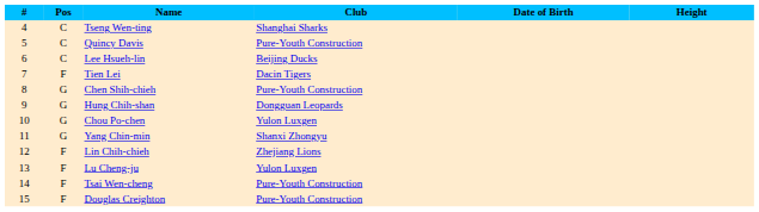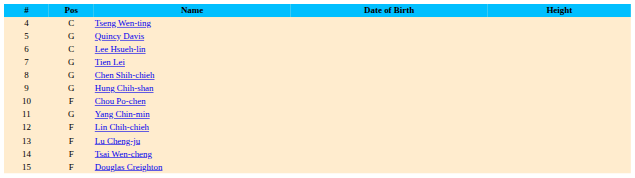 <table border=0 cellpadding=2 cellspacing=0  |- bgcolor=#FFECCE style="text-align:center; font-size:90%;" width=80%>
 <tr bgcolor=#00BFFF>
 <th width=5%>#</th>
 <th width=5%>Pos</th>
 <th width=22%>Name</th>
-<th width=26%>Club</th>
 <th width=22%>Date of Birth</th>
 <th width=16%>Height</th>
 </tr>
 <tr>
 <td>4</td>
 <td>C</td>
 <td align=left><a href='#'>Tseng Wen-ting</a></td>
-<td align=left> <a href='#'>Shanghai Sharks</a></td>
 <td align=left></td>
 <td></td>
 </tr>
 <tr>
 <td>5</td>
-<td>C</td>
+<td>G</td>
 <td align=left><a href='#'>Quincy Davis</a></td>
-<td align=left> <a href='#'>Pure-Youth Construction</a></td>
 <td align=left></td>
 <td></td>
 </tr>
 <tr>
 <td>6</td>
 <td>C</td>
 <td align=left><a href='#'>Lee Hsueh-lin</a></td>
-<td align=left> <a href='#'>Beijing Ducks</a></td>
 <td align=left></td>
 <td></td>
 </tr>
 <tr>
 <td>7</td>
-<td>F</td>
+<td>G</td>
 <td align=left><a href='#'>Tien Lei</a></td>
-<td align=left> <a href='#'>Dacin Tigers</a></td>
 <td align=left></td>
 <td></td>
 </tr>
 <tr>
 <td>8</td>
 <td>G</td>
 <td align=left><a href='#'>Chen Shih-chieh</a></td>
-<td align=left> <a href='#'>Pure-Youth Construction</a></td>
 <td align=left></td>
 <td></td>
 </tr>
 <tr>
 <td>9</td>
 <td>G</td>
 <td align=left><a href='#'>Hung Chih-shan</a></td>
-<td align=left> <a href='#'>Dongguan Leopards</a></td>
 <td align=left></td>
 <td></td>
 </tr>
 <tr>
 <td>10</td>
-<td>G</td>
+<td>F</td>
 <td align=left><a href='#'>Chou Po-chen</a></td>
-<td align=left> <a href='#'>Yulon Luxgen</a></td>
 <td align=left></td>
 <td></td>
 </tr>
 <tr>
 <td>11</td>
 <td>G</td>
 <td align=left><a href='#'>Yang Chin-min</a></td>
-<td align=left> <a href='#'>Shanxi Zhongyu</a></td>
 <td align=left></td>
 <td></td>
 </tr>
 <tr>
 <td>12</td>
 <td>F</td>
 <td align=left><a href='#'>Lin Chih-chieh</a></td>
-<td align=left> <a href='#'>Zhejiang Lions</a></td>
 <td align=left></td>
 <td></td>
 </tr>
 <tr>
 <td>13</td>
 <td>F</td>
 <td align=left><a href='#'>Lu Cheng-ju</a></td>
-<td align=left> <a href='#'>Yulon Luxgen</a></td>
 <td align=left></td>
 <td></td>
 </tr>
 <tr>
 <td>14</td>
 <td>F</td>
 <td align=left><a href='#'>Tsai Wen-cheng</a></td>
-<td align=left> <a href='#'>Pure-Youth Construction</a></td>
 <td align=left></td>
 <td></td>
 </tr>
 <tr>
 <td>15</td>
 <td>F</td>
 <td align=left><a href='#'>Douglas Creighton</a></td>
-<td align=left> <a href='#'>Pure-Youth Construction</a></td>
 <td align=left></td>
 <td></td>
 </tr>
 </table>
